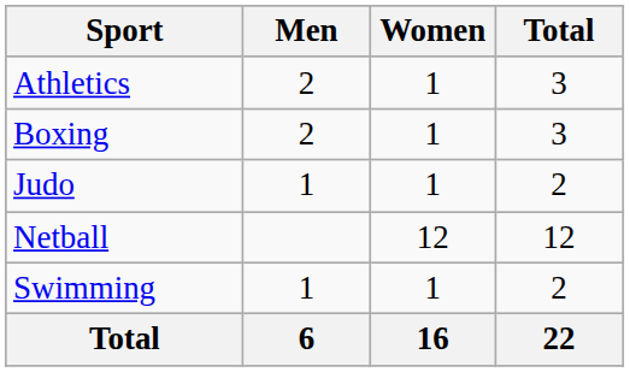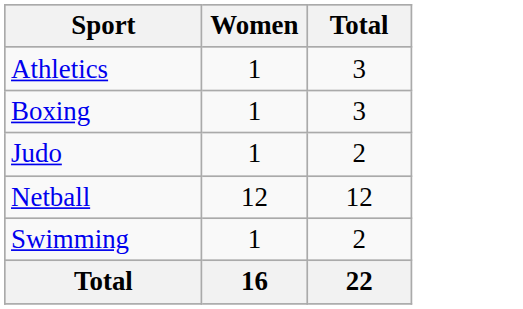 <table class="wikitable sortable" style="text-align:center;">
 <tr>
 <th width=110>Sport</th>
-<th width=55>Men</th>
 <th width=55>Women</th>
 <th width=55>Total</th>
 </tr>
 <tr>
 <td align=left><a href='#'>Athletics</a></td>
-<td>2</td>
 <td>1</td>
 <td>3</td>
 </tr>
 <tr>
 <td align=left><a href='#'>Boxing</a></td>
-<td>2</td>
 <td>1</td>
 <td>3</td>
 </tr>
 <tr>
 <td align=left><a href='#'>Judo</a></td>
 <td>1</td>
-<td>1</td>
 <td>2</td>
 </tr>
 <tr>
 <td align=left><a href='#'>Netball</a></td>
-<td></td>
 <td>12</td>
 <td>12</td>
 </tr>
 <tr>
 <td align=left><a href='#'>Swimming</a></td>
 <td>1</td>
-<td>1</td>
 <td>2</td>
 </tr>
 <tr>
 <th>Total</th>
-<th>6</th>
 <th>16</th>
 <th>22</th>
 </tr>
 </table>
